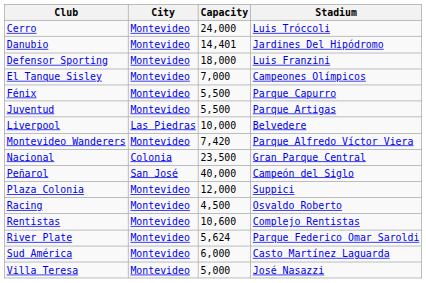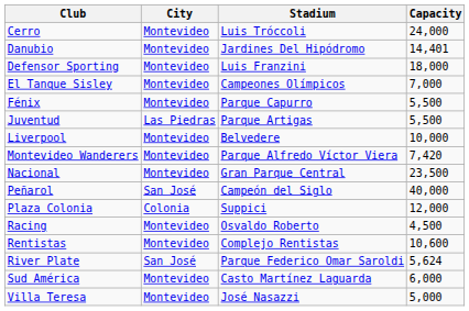 <table class="wikitable sortable">
 <tr>
 <th>Club</th>
 <th>City</th>
+<th>Stadium</th>
 <th>Capacity</th>
-<th>Stadium</th>
 </tr>
 <tr>
 <td><a href='#'>Cerro</a></td>
 <td><a href='#'>Montevideo</a></td>
+<td><a href='#'>Luis Tróccoli</a></td>
 <td>24,000</td>
-<td><a href='#'>Luis Tróccoli</a></td>
 </tr>
 <tr>
 <td><a href='#'>Danubio</a></td>
 <td><a href='#'>Montevideo</a></td>
+<td><a href='#'>Jardines Del Hipódromo</a></td>
 <td>14,401</td>
-<td><a href='#'>Jardines Del Hipódromo</a></td>
 </tr>
 <tr>
 <td><a href='#'>Defensor Sporting</a></td>
 <td><a href='#'>Montevideo</a></td>
+<td><a href='#'>Luis Franzini</a></td>
 <td>18,000</td>
-<td><a href='#'>Luis Franzini</a></td>
 </tr>
 <tr>
 <td><a href='#'>El Tanque Sisley</a></td>
 <td><a href='#'>Montevideo</a></td>
+<td><a href='#'>Campeones Olímpicos</a></td>
 <td>7,000</td>
-<td><a href='#'>Campeones Olímpicos</a></td>
 </tr>
 <tr>
 <td><a href='#'>Fénix</a></td>
 <td><a href='#'>Montevideo</a></td>
+<td><a href='#'>Parque Capurro</a></td>
 <td>5,500</td>
-<td><a href='#'>Parque Capurro</a></td>
 </tr>
 <tr>
 <td><a href='#'>Juventud</a></td>
-<td><a href='#'>Montevideo</a></td>
+<td><a href='#'>Las Piedras</a></td>
+<td><a href='#'>Parque Artigas</a></td>
 <td>5,500</td>
-<td><a href='#'>Parque Artigas</a></td>
 </tr>
 <tr>
 <td><a href='#'>Liverpool</a></td>
-<td><a href='#'>Las Piedras</a></td>
+<td><a href='#'>Montevideo</a></td>
+<td><a href='#'>Belvedere</a></td>
 <td>10,000</td>
-<td><a href='#'>Belvedere</a></td>
 </tr>
 <tr>
 <td><a href='#'>Montevideo Wanderers</a></td>
 <td><a href='#'>Montevideo</a></td>
+<td><a href='#'>Parque Alfredo Víctor Viera</a></td>
 <td>7,420</td>
-<td><a href='#'>Parque Alfredo Víctor Viera</a></td>
 </tr>
 <tr>
 <td><a href='#'>Nacional</a></td>
-<td><a href='#'>Colonia</a></td>
+<td><a href='#'>Montevideo</a></td>
+<td><a href='#'>Gran Parque Central</a></td>
 <td>23,500</td>
-<td><a href='#'>Gran Parque Central</a></td>
 </tr>
 <tr>
 <td><a href='#'>Peñarol</a></td>
 <td><a href='#'>San José</a></td>
+<td><a href='#'>Campeón del Siglo</a></td>
 <td>40,000</td>
-<td><a href='#'>Campeón del Siglo</a></td>
 </tr>
 <tr>
 <td><a href='#'>Plaza Colonia</a></td>
-<td><a href='#'>Montevideo</a></td>
+<td><a href='#'>Colonia</a></td>
+<td><a href='#'>Suppici</a></td>
 <td>12,000</td>
-<td><a href='#'>Suppici</a></td>
 </tr>
 <tr>
 <td><a href='#'>Racing</a></td>
 <td><a href='#'>Montevideo</a></td>
+<td><a href='#'>Osvaldo Roberto</a></td>
 <td>4,500</td>
-<td><a href='#'>Osvaldo Roberto</a></td>
 </tr>
 <tr>
 <td><a href='#'>Rentistas</a></td>
 <td><a href='#'>Montevideo</a></td>
+<td><a href='#'>Complejo Rentistas</a></td>
 <td>10,600</td>
-<td><a href='#'>Complejo Rentistas</a></td>
 </tr>
 <tr>
 <td><a href='#'>River Plate</a></td>
-<td><a href='#'>Montevideo</a></td>
+<td><a href='#'>San José</a></td>
+<td><a href='#'>Parque Federico Omar Saroldi</a></td>
 <td>5,624</td>
-<td><a href='#'>Parque Federico Omar Saroldi</a></td>
 </tr>
 <tr>
 <td><a href='#'>Sud América</a></td>
 <td><a href='#'>Montevideo</a></td>
+<td><a href='#'>Casto Martínez Laguarda</a></td>
 <td>6,000</td>
-<td><a href='#'>Casto Martínez Laguarda</a></td>
 </tr>
 <tr>
 <td><a href='#'>Villa Teresa</a></td>
 <td><a href='#'>Montevideo</a></td>
+<td><a href='#'>José Nasazzi</a></td>
 <td>5,000</td>
-<td><a href='#'>José Nasazzi</a></td>
 </tr>
 </table>
